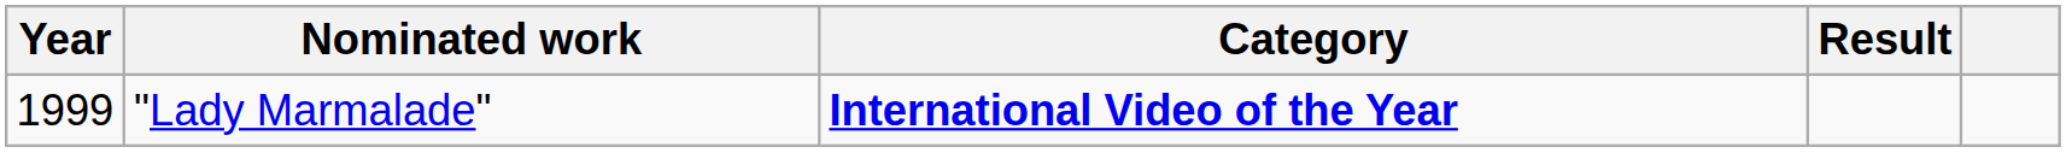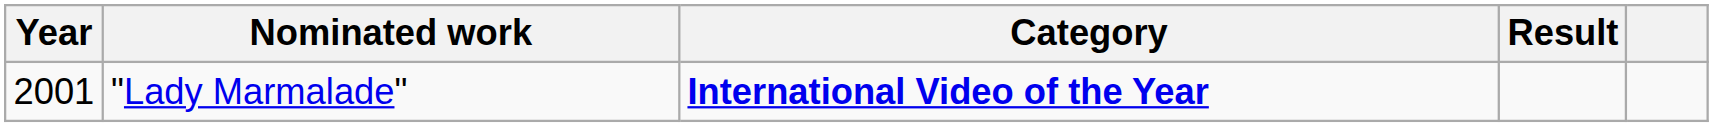 <table class="wikitable plainrowheaders" style="width:85%;">
 <tr>
 <th scope="col" style="width:4%;">Year</th>
 <th scope="col" style="width:35%;">Nominated work</th>
 <th scope="col" style="width:50%;">Category</th>
 <th scope="col" style="width:6%;">Result</th>
 <th scope="col" style="width:6%;"></th>
 </tr>
 <tr>
-<td style="text-align:center;">1999</td>
+<td style="text-align:center;">2001</td>
 <td>"<a href='#'>Lady Marmalade</a>"</td>
 <td><strong><a href='#'>International Video of the Year</a></strong></td>
 <td></td>
 <td></td>
 </tr>
 </table>
